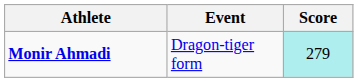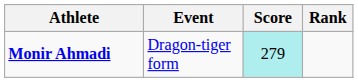 <table class="wikitable" width="50%" style="text-align:center; font-size:90%">
 <tr>
 <th width="35%">Athlete</th>
 <th width="25%">Event</th>
 <th width="15%">Score</th>
+<th width="10%">Rank</th>
 </tr>
 <tr>
 <td align="left"><strong><a href='#'>Monir Ahmadi</a></strong></td>
 <td align="left"><a href='#'>Dragon-tiger form</a></td>
 <td style="background: paleturquoise;">279</td>
+<td></td>
 </tr>
 </table>
